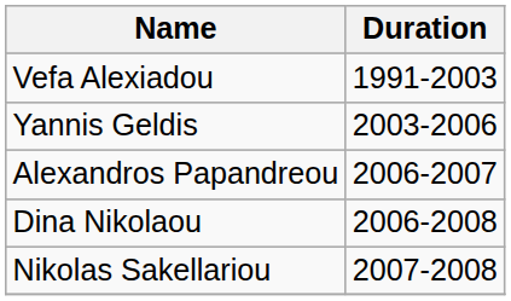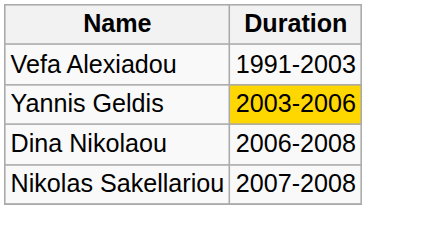 <table class="wikitable">
 <tr>
 <th>Name</th>
 <th>Duration</th>
 </tr>
 <tr>
 <td>Vefa Alexiadou</td>
 <td>1991-2003</td>
 </tr>
 <tr>
 <td>Yannis Geldis</td>
-<td>2003-2006</td>
-</tr>
-<tr>
-<td>Alexandros Papandreou</td>
-<td>2006-2007</td>
+<td style="background: gold;">2003-2006</td>
 </tr>
 <tr>
 <td>Dina Nikolaou</td>
 <td>2006-2008</td>
 </tr>
 <tr>
 <td>Nikolas Sakellariou</td>
 <td>2007-2008</td>
 </tr>
 <tr>
 </tr>
 </table>
